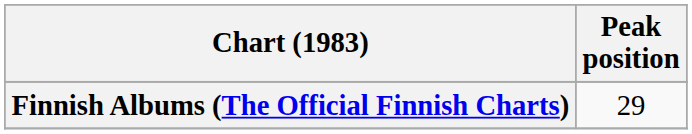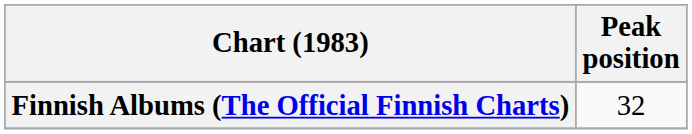 <table class="wikitable sortable plainrowheaders" style="text-align:center">
 <tr>
 <th scope="col">Chart (1983)</th>
 <th scope="col">Peak<br> position</th>
 </tr>
 <tr>
 </tr>
 <tr>
 </tr>
 <tr>
 <th scope="row">Finnish Albums (<a href='#'>The Official Finnish Charts</a>)</th>
-<td align="center">29</td>
+<td align="center">32</td>
 </tr>
 <tr>
 </tr>
 <tr>
 </tr>
 <tr>
 </tr>
 <tr>
 </tr>
 </table>
